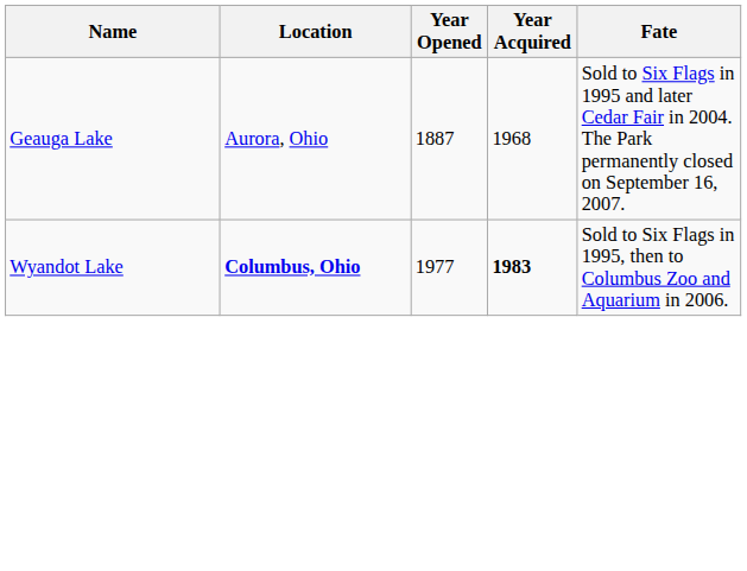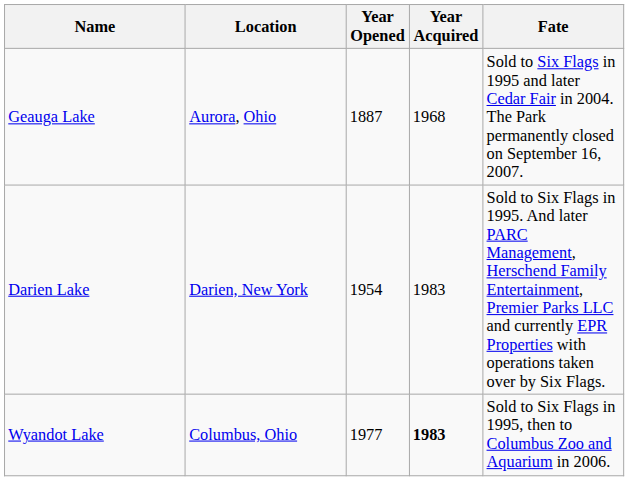 <table class="wikitable sortable">
 <tr>
 <th style="width:170px;">Name</th>
 <th style="width:150px;">Location</th>
 <th>Year Opened</th>
 <th>Year Acquired</th>
 <th>Fate</th>
 </tr>
 <tr>
 <td><a href='#'>Geauga Lake</a></td>
 <td><a href='#'>Aurora</a>, <a href='#'>Ohio</a></td>
 <td>1887</td>
 <td>1968</td>
 <td>Sold to <a href='#'>Six Flags</a> in 1995 and later <a href='#'>Cedar Fair</a> in 2004. The Park permanently closed on September 16, 2007.</td>
 </tr>
 <tr>
+<td><a href='#'>Darien Lake</a></td>
+<td><a href='#'>Darien, New York</a></td>
+<td>1954</td>
+<td>1983</td>
+<td>Sold to Six Flags in 1995. And later <a href='#'>PARC Management</a>, <a href='#'>Herschend Family Entertainment</a>, <a href='#'>Premier Parks LLC</a> and currently <a href='#'>EPR Properties</a> with operations taken over by Six Flags.</td>
+</tr>
+<tr>
 <td><a href='#'>Wyandot Lake</a></td>
-<td><strong><a href='#'>Columbus, Ohio</a></strong></td>
+<td><a href='#'>Columbus, Ohio</a></td>
 <td>1977</td>
 <td><strong>1983</strong></td>
 <td>Sold to Six Flags in 1995, then to <a href='#'>Columbus Zoo and Aquarium</a> in 2006.</td>
 </tr>
 </table>
